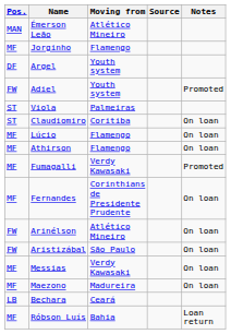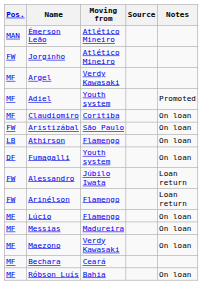 <table class="wikitable sortable" style="width:50%; text-align:center; font-size:95%; text-align:left;">
 <tr>
 <th><a href='#'>Pos.</a></th>
 <th>Name</th>
 <th>Moving from</th>
 <th>Source</th>
 <th>Notes</th>
 </tr>
 <tr>
 <td><a href='#'>MAN</a></td>
 <td style="text-align:left;"> <a href='#'>Émerson Leão</a></td>
 <td style="text-align:left;"><a href='#'>Atlético Mineiro</a></td>
 <td></td>
 <td></td>
 </tr>
 <tr>
-<td><a href='#'>MF</a></td>
+<td><a href='#'>FW</a></td>
 <td style="text-align:left;"> <a href='#'>Jorginho</a></td>
-<td style="text-align:left;"><a href='#'>Flamengo</a></td>
+<td style="text-align:left;"><a href='#'>Atlético Mineiro</a></td>
 <td></td>
 <td></td>
 </tr>
 <tr>
-<td><a href='#'>DF</a></td>
+<td><a href='#'>MF</a></td>
 <td style="text-align:left;"> <a href='#'>Argel</a></td>
-<td style="text-align:left;"><a href='#'>Youth system</a></td>
+<td style="text-align:left;"> <a href='#'>Verdy Kawasaki</a></td>
 <td></td>
 <td></td>
 </tr>
 <tr>
-<td><a href='#'>FW</a></td>
+<td><a href='#'>MF</a></td>
 <td style="text-align:left;"> <a href='#'>Adiel</a></td>
 <td style="text-align:left;"><a href='#'>Youth system</a></td>
 <td></td>
 <td>Promoted</td>
 </tr>
 <tr>
-<td><a href='#'>ST</a></td>
-<td style="text-align:left;"> <a href='#'>Viola</a></td>
-<td style="text-align:left;"><a href='#'>Palmeiras</a></td>
-<td></td>
-<td></td>
-</tr>
-<tr>
-<td><a href='#'>ST</a></td>
+<td><a href='#'>MF</a></td>
 <td style="text-align:left;"> <a href='#'>Claudiomiro</a></td>
 <td style="text-align:left;"><a href='#'>Coritiba</a></td>
-<td></td>
-<td>On loan</td>
-</tr>
-<tr>
-<td><a href='#'>MF</a></td>
-<td style="text-align:left;"> <a href='#'>Lúcio</a></td>
-<td style="text-align:left;"><a href='#'>Flamengo</a></td>
-<td></td>
-<td>On loan</td>
-</tr>
-<tr>
-<td><a href='#'>MF</a></td>
-<td style="text-align:left;"> <a href='#'>Athirson</a></td>
-<td style="text-align:left;"><a href='#'>Flamengo</a></td>
-<td></td>
-<td>On loan</td>
-</tr>
-<tr>
-<td><a href='#'>MF</a></td>
-<td style="text-align:left;"> <a href='#'>Fumagalli</a></td>
-<td style="text-align:left;"> <a href='#'>Verdy Kawasaki</a></td>
-<td></td>
-<td>Promoted</td>
-</tr>
-<tr>
-<td><a href='#'>MF</a></td>
-<td style="text-align:left;"> <a href='#'>Fernandes</a></td>
-<td style="text-align:left;"><a href='#'>Corinthians de Presidente Prudente</a></td>
-<td></td>
-<td>On loan</td>
-</tr>
-<tr>
-<td><a href='#'>FW</a></td>
-<td style="text-align:left;"> <a href='#'>Arinélson</a></td>
-<td style="text-align:left;"><a href='#'>Atlético Mineiro</a></td>
 <td></td>
 <td>On loan</td>
 </tr>
 <tr>
 <td><a href='#'>FW</a></td>
 <td style="text-align:left;"> <a href='#'>Aristizábal</a></td>
 <td style="text-align:left;"><a href='#'>São Paulo</a></td>
 <td></td>
 <td>On loan</td>
 </tr>
 <tr>
+<td><a href='#'>LB</a></td>
+<td style="text-align:left;"> <a href='#'>Athirson</a></td>
+<td style="text-align:left;"><a href='#'>Flamengo</a></td>
+<td></td>
+<td>On loan</td>
+</tr>
+<tr>
+<td><a href='#'>DF</a></td>
+<td style="text-align:left;"> <a href='#'>Fumagalli</a></td>
+<td style="text-align:left;"><a href='#'>Youth system</a></td>
+<td></td>
+<td>On loan</td>
+</tr>
+<tr>
+<td><a href='#'>FW</a></td>
+<td style="text-align:left;"> <a href='#'>Alessandro</a></td>
+<td style="text-align:left;">  <a href='#'>Júbilo Iwata</a></td>
+<td></td>
+<td>Loan return</td>
+</tr>
+<tr>
+<td><a href='#'>FW</a></td>
+<td style="text-align:left;"> <a href='#'>Arinélson</a></td>
+<td style="text-align:left;"><a href='#'>Flamengo</a></td>
+<td></td>
+<td>Loan return</td>
+</tr>
+<tr>
+<td><a href='#'>MF</a></td>
+<td style="text-align:left;"> <a href='#'>Lúcio</a></td>
+<td style="text-align:left;"><a href='#'>Flamengo</a></td>
+<td></td>
+<td>On loan</td>
+</tr>
+<tr>
 <td><a href='#'>MF</a></td>
 <td style="text-align:left;"> <a href='#'>Messias</a></td>
+<td style="text-align:left;"><a href='#'>Madureira</a></td>
+<td></td>
+<td>On loan</td>
+</tr>
+<tr>
+<td><a href='#'>MF</a></td>
+<td style="text-align:left;"> <a href='#'>Maezono</a></td>
 <td style="text-align:left;"> <a href='#'>Verdy Kawasaki</a></td>
 <td></td>
 <td>On loan</td>
 </tr>
 <tr>
 <td><a href='#'>MF</a></td>
-<td style="text-align:left;"> <a href='#'>Maezono</a></td>
-<td style="text-align:left;"><a href='#'>Madureira</a></td>
-<td></td>
-<td>On loan</td>
-</tr>
-<tr>
-<td><a href='#'>LB</a></td>
 <td style="text-align:left;"> <a href='#'>Bechara</a></td>
 <td style="text-align:left;"><a href='#'>Ceará</a></td>
 <td></td>
 <td></td>
 </tr>
 <tr>
 <td><a href='#'>MF</a></td>
 <td style="text-align:left;"> <a href='#'>Róbson Luís</a></td>
 <td style="text-align:left;"><a href='#'>Bahia</a></td>
 <td></td>
-<td>Loan return</td>
+<td>On loan</td>
 </tr>
 </table>
